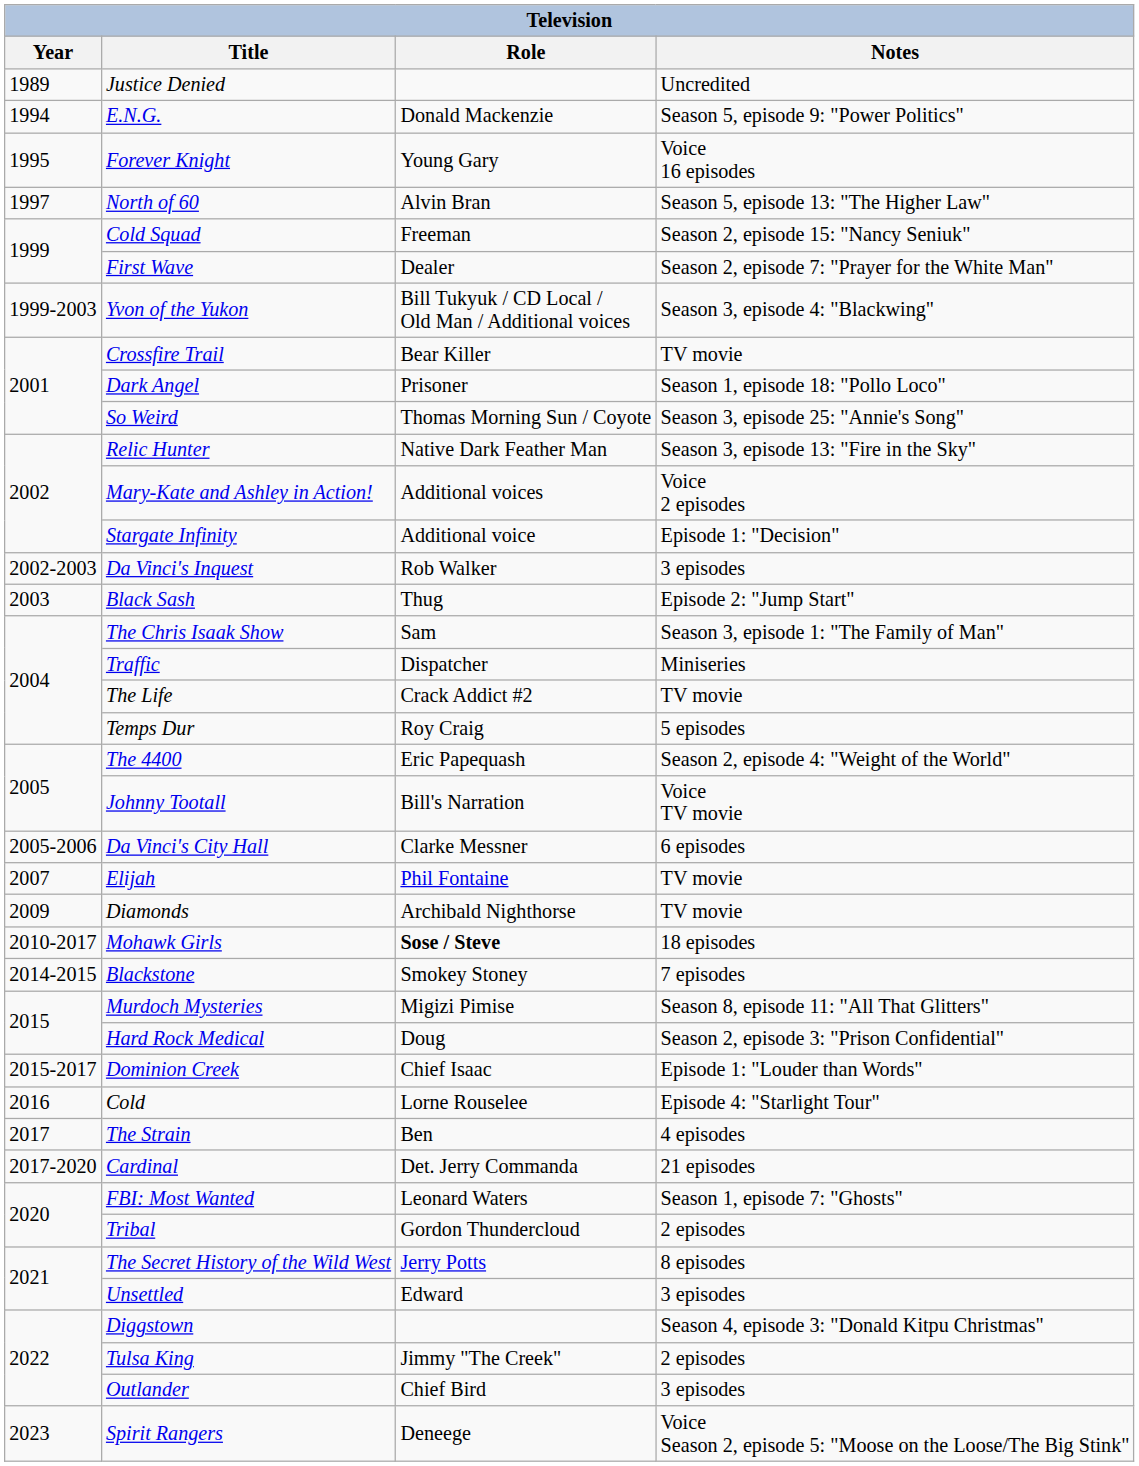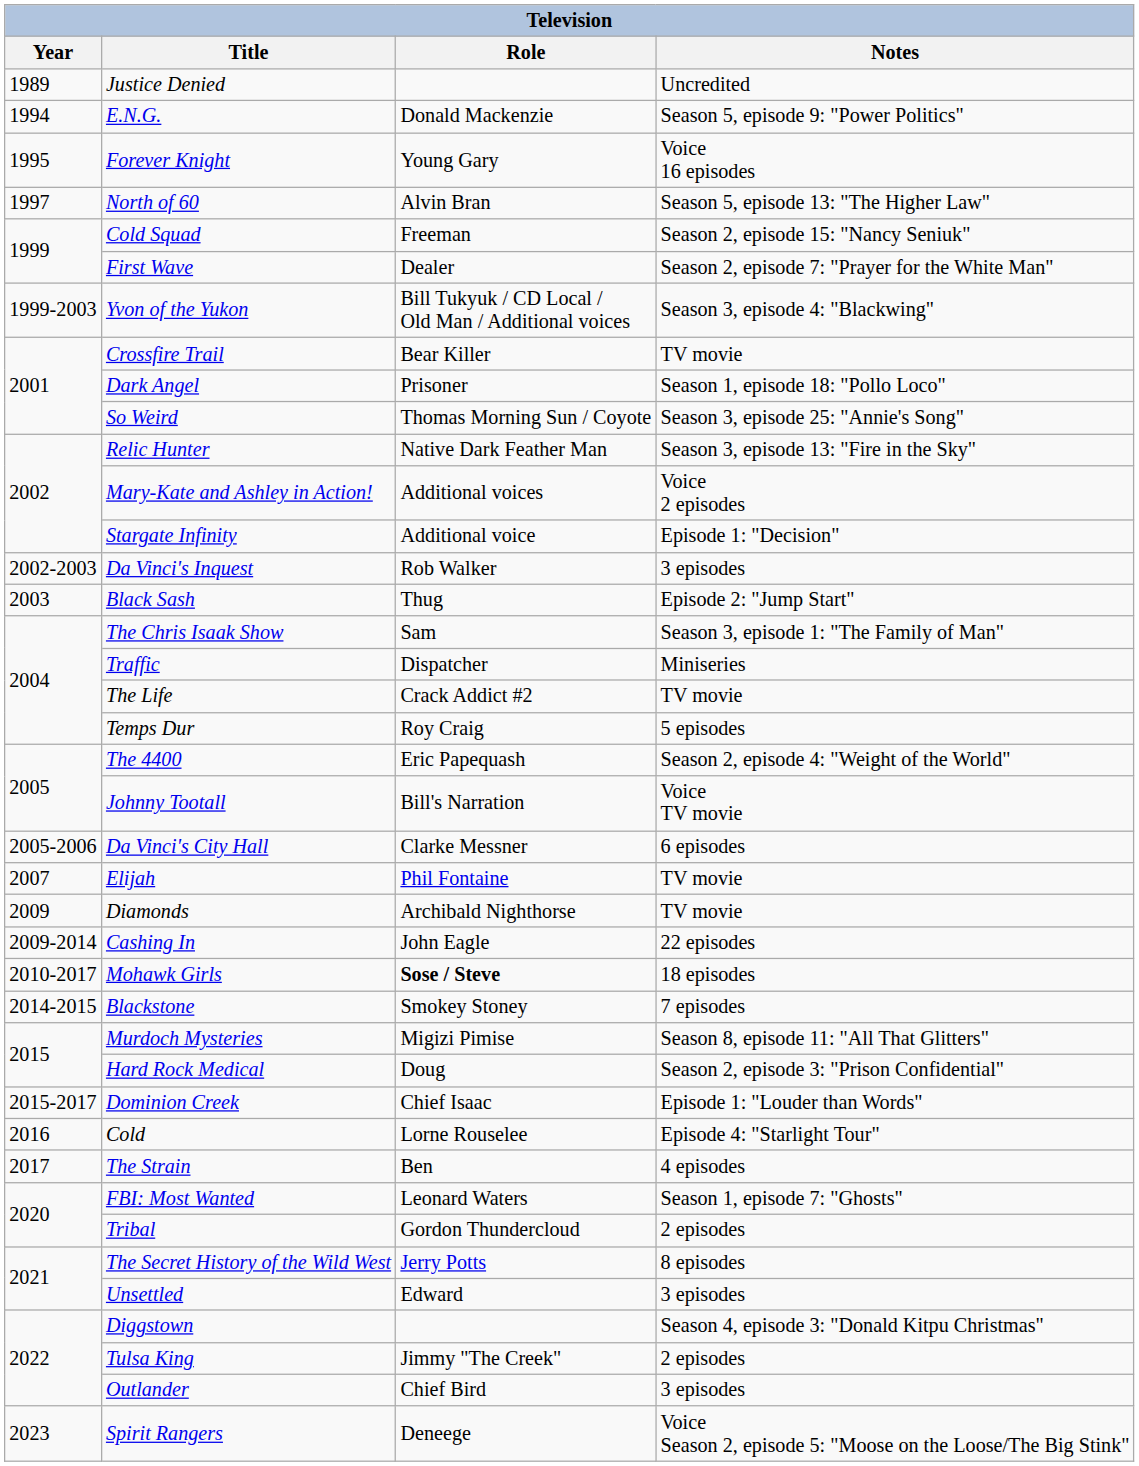 <table class="wikitable sortable">
 <tr>
 <th colspan=4 style="background:#B0C4DE;">Television</th>
 </tr>
 <tr>
 <th>Year</th>
 <th>Title</th>
 <th>Role</th>
 <th class="unsortable">Notes</th>
 </tr>
 <tr>
 <td>1989</td>
 <td><em>Justice Denied</em></td>
 <td></td>
 <td>Uncredited</td>
 </tr>
 <tr>
 <td>1994</td>
 <td><em><a href='#'>E.N.G.</a></em></td>
 <td>Donald Mackenzie</td>
 <td>Season 5, episode 9: "Power Politics"</td>
 </tr>
 <tr>
 <td>1995</td>
 <td><em><a href='#'>Forever Knight</a></em></td>
 <td>Young Gary</td>
 <td>Voice<br> 16 episodes</td>
 </tr>
 <tr>
 <td>1997</td>
 <td><em><a href='#'>North of 60</a></em></td>
 <td>Alvin Bran</td>
 <td>Season 5, episode 13: "The Higher Law"</td>
 </tr>
 <tr>
 <td rowspan=2>1999</td>
 <td><em><a href='#'>Cold Squad</a></em></td>
 <td>Freeman</td>
 <td>Season 2, episode 15: "Nancy Seniuk"</td>
 </tr>
 <tr>
 <td><em><a href='#'>First Wave</a></em></td>
 <td>Dealer</td>
 <td>Season 2, episode 7: "Prayer for the White Man"</td>
 </tr>
 <tr>
 <td>1999-2003</td>
 <td><em><a href='#'>Yvon of the Yukon</a></em></td>
 <td>Bill Tukyuk / CD Local /<br> Old Man / Additional voices</td>
 <td>Season 3, episode 4: "Blackwing"</td>
 </tr>
 <tr>
 <td rowspan=3>2001</td>
 <td><em><a href='#'>Crossfire Trail</a></em></td>
 <td>Bear Killer</td>
 <td>TV movie</td>
 </tr>
 <tr>
 <td><em><a href='#'>Dark Angel</a></em></td>
 <td>Prisoner</td>
 <td>Season 1, episode 18: "Pollo Loco"</td>
 </tr>
 <tr>
 <td><em><a href='#'>So Weird</a></em></td>
 <td>Thomas Morning Sun / Coyote</td>
 <td>Season 3, episode 25: "Annie's Song"</td>
 </tr>
 <tr>
 <td rowspan=3>2002</td>
 <td><em><a href='#'>Relic Hunter</a></em></td>
 <td>Native Dark Feather Man</td>
 <td>Season 3, episode 13: "Fire in the Sky"</td>
 </tr>
 <tr>
 <td><em><a href='#'>Mary-Kate and Ashley in Action!</a></em></td>
 <td>Additional voices</td>
 <td>Voice<br> 2 episodes</td>
 </tr>
 <tr>
 <td><em><a href='#'>Stargate Infinity</a></em></td>
 <td>Additional voice</td>
 <td>Episode 1: "Decision"</td>
 </tr>
 <tr>
 <td>2002-2003</td>
 <td><em><a href='#'>Da Vinci's Inquest</a></em></td>
 <td>Rob Walker</td>
 <td>3 episodes</td>
 </tr>
 <tr>
 <td>2003</td>
 <td><em><a href='#'>Black Sash</a></em></td>
 <td>Thug</td>
 <td>Episode 2: "Jump Start"</td>
 </tr>
 <tr>
 <td rowspan=4>2004</td>
 <td data-sort-value="Chris Isaak Show, The"><em><a href='#'>The Chris Isaak Show</a></em></td>
 <td>Sam</td>
 <td>Season 3, episode 1: "The Family of Man"</td>
 </tr>
 <tr>
 <td><em><a href='#'>Traffic</a></em></td>
 <td>Dispatcher</td>
 <td>Miniseries</td>
 </tr>
 <tr>
 <td data-sort-value="Life, The"><em>The Life</em></td>
 <td>Crack Addict #2</td>
 <td>TV movie</td>
 </tr>
 <tr>
 <td><em>Temps Dur</em></td>
 <td>Roy Craig</td>
 <td>5 episodes</td>
 </tr>
 <tr>
 <td rowspan=2>2005</td>
 <td data-sort-value="4400, The"><em><a href='#'>The 4400</a></em></td>
 <td>Eric Papequash</td>
 <td>Season 2, episode 4: "Weight of the World"</td>
 </tr>
 <tr>
 <td><em><a href='#'>Johnny Tootall</a></em></td>
 <td>Bill's Narration</td>
 <td>Voice<br> TV movie</td>
 </tr>
 <tr>
 <td>2005-2006</td>
 <td><em><a href='#'>Da Vinci's City Hall</a></em></td>
 <td>Clarke Messner</td>
 <td>6 episodes</td>
 </tr>
 <tr>
 <td>2007</td>
 <td><em><a href='#'>Elijah</a></em></td>
 <td><a href='#'>Phil Fontaine</a></td>
 <td>TV movie</td>
 </tr>
 <tr>
 <td>2009</td>
 <td><em>Diamonds</em></td>
 <td>Archibald Nighthorse</td>
 <td>TV movie</td>
 </tr>
 <tr>
+<td>2009-2014</td>
+<td><em><a href='#'>Cashing In</a></em></td>
+<td>John Eagle</td>
+<td>22 episodes</td>
+</tr>
+<tr>
 <td>2010-2017</td>
 <td><em><a href='#'>Mohawk Girls</a></em></td>
 <td><strong>Sose / Steve</strong></td>
 <td>18 episodes</td>
 </tr>
 <tr>
 <td>2014-2015</td>
 <td><em><a href='#'>Blackstone</a></em></td>
 <td>Smokey Stoney</td>
 <td>7 episodes</td>
 </tr>
 <tr>
 <td rowspan=2>2015</td>
 <td><em><a href='#'>Murdoch Mysteries</a></em></td>
 <td>Migizi Pimise</td>
 <td>Season 8, episode 11: "All That Glitters"</td>
 </tr>
 <tr>
 <td><em><a href='#'>Hard Rock Medical</a></em></td>
 <td>Doug</td>
 <td>Season 2, episode 3: "Prison Confidential"</td>
 </tr>
 <tr>
 <td>2015-2017</td>
 <td><em><a href='#'>Dominion Creek</a></em></td>
 <td>Chief Isaac</td>
 <td>Episode 1: "Louder than Words"</td>
 </tr>
 <tr>
 <td>2016</td>
 <td><em>Cold</em></td>
 <td>Lorne Rouselee</td>
 <td>Episode 4: "Starlight Tour"</td>
 </tr>
 <tr>
 <td>2017</td>
 <td data-sort-value="Strain, The"><em><a href='#'>The Strain</a></em></td>
 <td>Ben</td>
 <td>4 episodes</td>
-</tr>
-<tr>
-<td>2017-2020</td>
-<td><em><a href='#'>Cardinal</a></em></td>
-<td>Det. Jerry Commanda</td>
-<td>21 episodes</td>
 </tr>
 <tr>
 <td rowspan=2>2020</td>
 <td><em><a href='#'>FBI: Most Wanted</a></em></td>
 <td>Leonard Waters</td>
 <td>Season 1, episode 7: "Ghosts"</td>
 </tr>
 <tr>
 <td><em><a href='#'>Tribal</a></em></td>
 <td>Gordon Thundercloud</td>
 <td>2 episodes</td>
 </tr>
 <tr>
 <td rowspan=2>2021</td>
 <td data-sort-value="Secret History of: The Wild West, The"><em><a href='#'>The Secret History of the Wild West</a></em></td>
 <td><a href='#'>Jerry Potts</a></td>
 <td>8 episodes</td>
 </tr>
 <tr>
 <td><em><a href='#'>Unsettled</a></em></td>
 <td>Edward</td>
 <td>3 episodes</td>
 </tr>
 <tr>
 <td rowspan=3>2022</td>
 <td><em><a href='#'>Diggstown</a></em></td>
 <td></td>
 <td>Season 4, episode 3: "Donald Kitpu Christmas"</td>
 </tr>
 <tr>
 <td><em><a href='#'>Tulsa King</a></em></td>
 <td>Jimmy "The Creek"</td>
 <td>2 episodes</td>
 </tr>
 <tr>
 <td><em><a href='#'>Outlander</a></em></td>
 <td>Chief Bird</td>
 <td>3 episodes</td>
 </tr>
 <tr>
 <td>2023</td>
 <td><em><a href='#'>Spirit Rangers</a></em></td>
 <td>Deneege</td>
 <td>Voice<br> Season 2, episode 5: "Moose on the Loose/The Big Stink"</td>
 </tr>
 </table>
